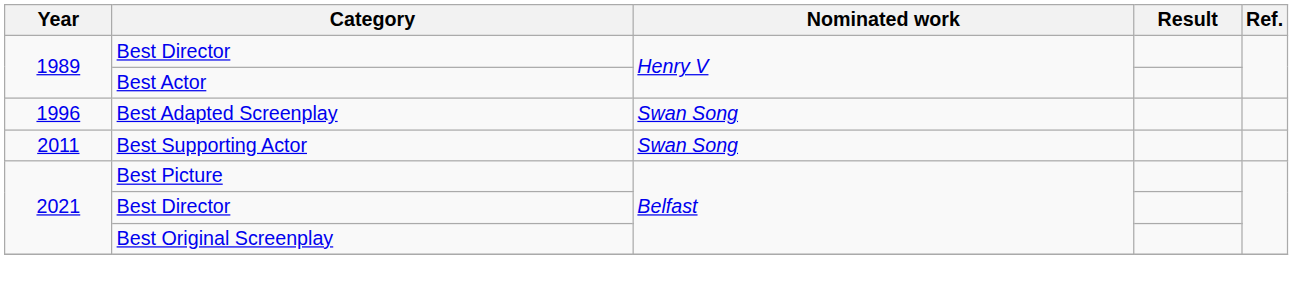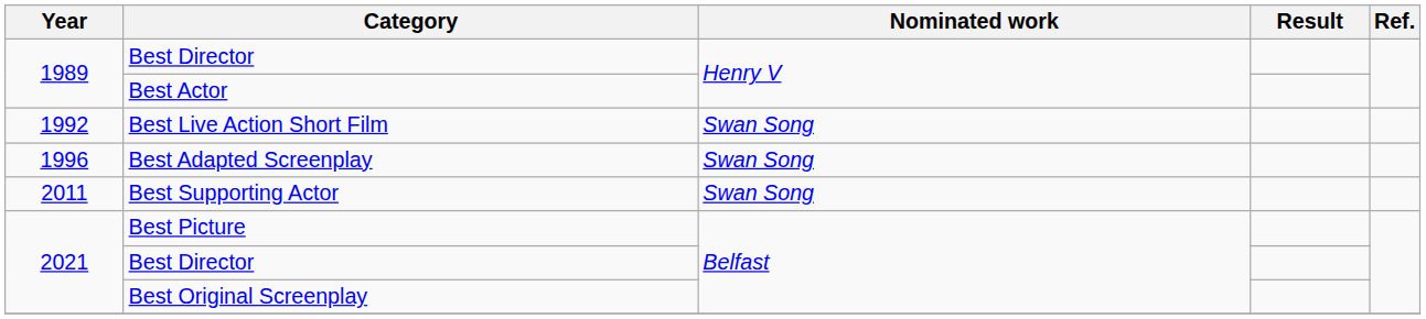 <table class=wikitable>
 <tr>
 <th scope="col" style="width:5em;">Year</th>
 <th scope="col" style="width:26em;">Category</th>
 <th scope="col" style="width:25em;">Nominated work</th>
 <th scope="col" style="width:5em;">Result</th>
 <th>Ref.</th>
 </tr>
 <tr>
 <td style="text-align:center;", rowspan="2"><a href='#'>1989</a></td>
 <td><a href='#'>Best Director</a></td>
 <td rowspan="2"><em><a href='#'>Henry V</a></em></td>
 <td></td>
 <td style="text-align:center;", rowspan=2></td>
 </tr>
 <tr>
 <td><a href='#'>Best Actor</a></td>
 <td></td>
+</tr>
+<tr>
+<td style="text-align:center;"><a href='#'>1992</a></td>
+<td><a href='#'>Best Live Action Short Film</a></td>
+<td><em><a href='#'>Swan Song</a></em></td>
+<td></td>
+<td style="text-align:center;"></td>
 </tr>
 <tr>
 <td style="text-align:center;"><a href='#'>1996</a></td>
 <td><a href='#'>Best Adapted Screenplay</a></td>
 <td><em><a href='#'>Swan Song</a></em></td>
 <td></td>
 <td style="text-align:center;"></td>
 </tr>
 <tr>
 <td style="text-align:center;"><a href='#'>2011</a></td>
 <td><a href='#'>Best Supporting Actor</a></td>
 <td><em><a href='#'>Swan Song</a></em></td>
 <td></td>
 <td style="text-align:center;"></td>
 </tr>
 <tr>
 <td style="text-align:center;", rowspan="3"><a href='#'>2021</a></td>
 <td><a href='#'>Best Picture</a></td>
 <td rowspan="3"><em><a href='#'>Belfast</a></em></td>
 <td></td>
 <td style="text-align:center;", rowspan="3"></td>
 </tr>
 <tr>
 <td><a href='#'>Best Director</a></td>
 <td></td>
 </tr>
 <tr>
 <td><a href='#'>Best Original Screenplay</a></td>
 <td></td>
 </tr>
 <tr>
 </tr>
 </table>
